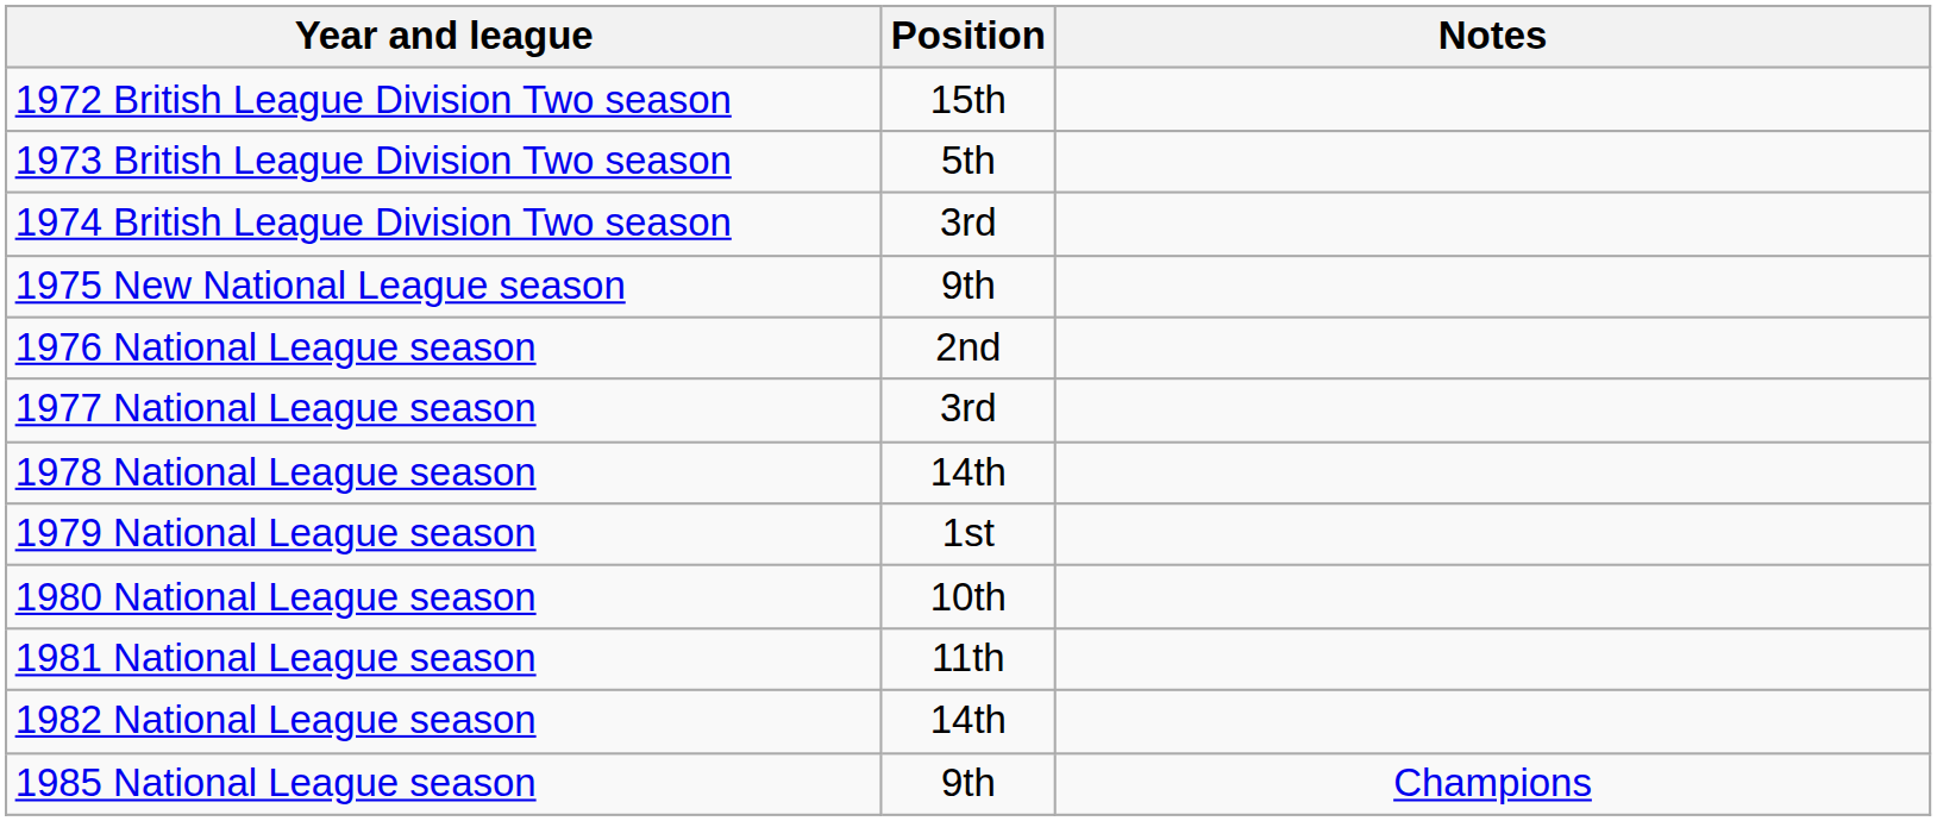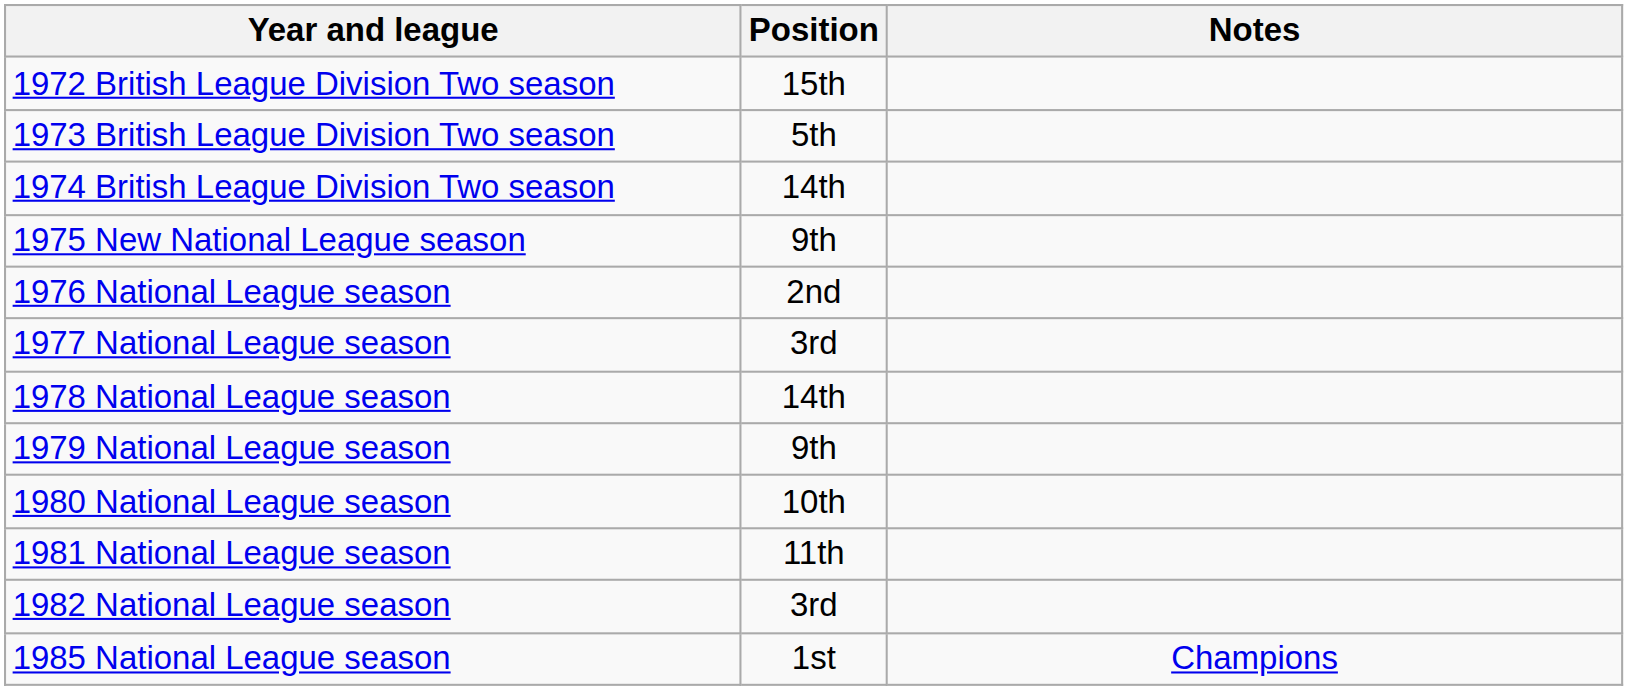 <table class="wikitable">
 <tr>
 <th width=350>Year and league</th>
 <th width=50>Position</th>
 <th width=350>Notes</th>
 </tr>
 <tr align=center>
 <td align="left"><a href='#'>1972 British League Division Two season</a></td>
 <td>15th</td>
 <td></td>
 </tr>
 <tr align=center>
 <td align="left"><a href='#'>1973 British League Division Two season</a></td>
 <td>5th</td>
 <td></td>
 </tr>
 <tr align=center>
 <td align="left"><a href='#'>1974 British League Division Two season</a></td>
-<td>3rd</td>
+<td>14th</td>
 <td></td>
 </tr>
 <tr align=center>
 <td align="left"><a href='#'>1975 New National League season</a></td>
 <td>9th</td>
 <td></td>
 </tr>
 <tr align=center>
 <td align="left"><a href='#'>1976 National League season</a></td>
 <td>2nd</td>
 <td></td>
 </tr>
 <tr align=center>
 <td align="left"><a href='#'>1977 National League season</a></td>
 <td>3rd</td>
 <td></td>
 </tr>
 <tr align=center>
 <td align="left"><a href='#'>1978 National League season</a></td>
 <td>14th</td>
 <td></td>
 </tr>
 <tr align=center>
 <td align="left"><a href='#'>1979 National League season</a></td>
-<td>1st</td>
+<td>9th</td>
 <td></td>
 </tr>
 <tr align=center>
 <td align="left"><a href='#'>1980 National League season</a></td>
 <td>10th</td>
 <td></td>
 </tr>
 <tr align=center>
 <td align="left"><a href='#'>1981 National League season</a></td>
 <td>11th</td>
 <td></td>
 </tr>
 <tr align=center>
 <td align="left"><a href='#'>1982 National League season</a></td>
-<td>14th</td>
+<td>3rd</td>
 <td></td>
 </tr>
 <tr align=center>
 <td align="left"><a href='#'>1985 National League season</a></td>
-<td>9th</td>
+<td>1st</td>
 <td><a href='#'>Champions</a></td>
 </tr>
 </table>
